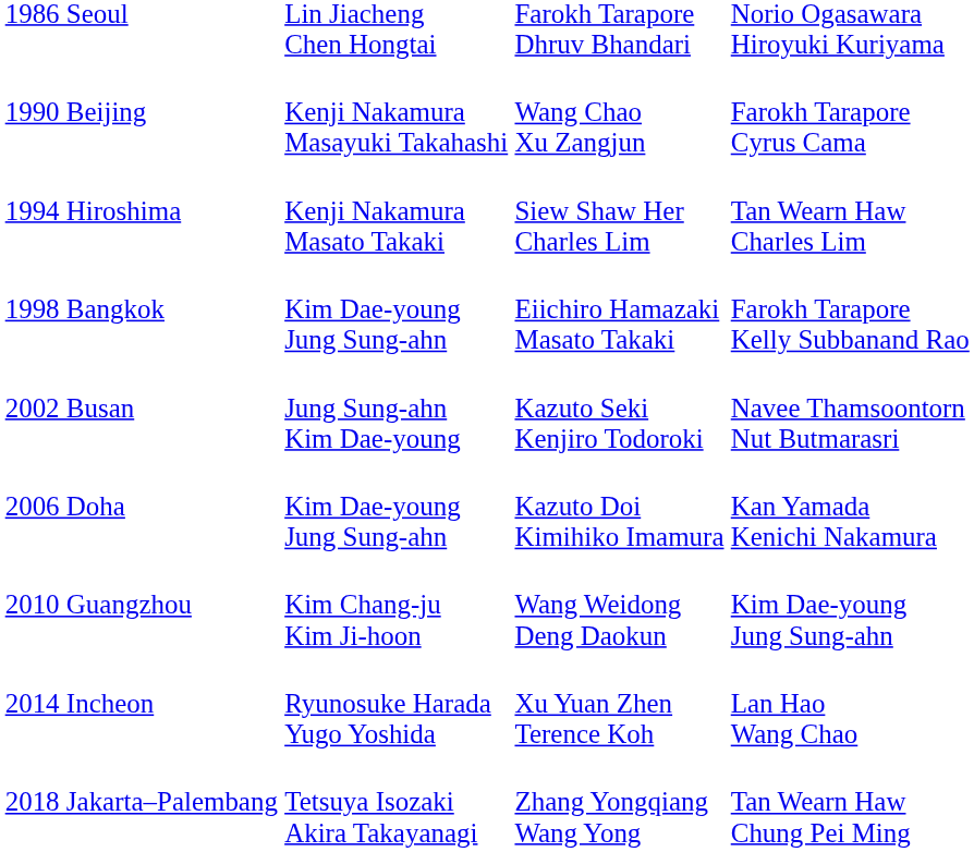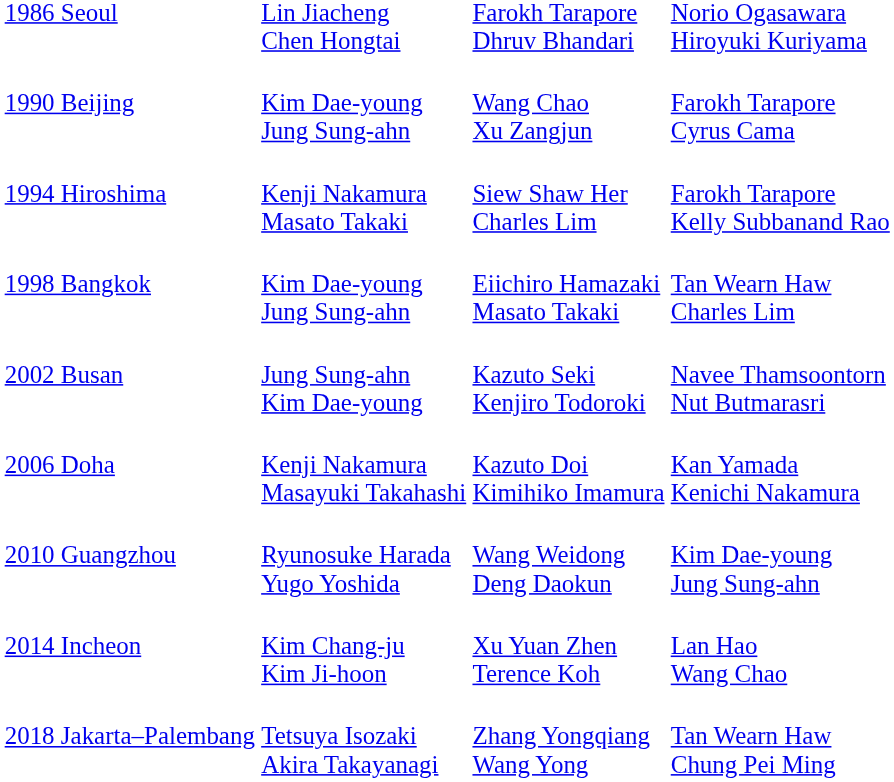 <table>
 <tr>
 <td><a href='#'>1986 Seoul</a></td>
 <td><br><a href='#'>Lin Jiacheng</a><br><a href='#'>Chen Hongtai</a></td>
 <td><br><a href='#'>Farokh Tarapore</a><br><a href='#'>Dhruv Bhandari</a></td>
 <td><br><a href='#'>Norio Ogasawara</a><br><a href='#'>Hiroyuki Kuriyama</a></td>
 </tr>
 <tr>
 <td><a href='#'>1990 Beijing</a></td>
-<td><br><a href='#'>Kenji Nakamura</a><br><a href='#'>Masayuki Takahashi</a></td>
+<td><br><a href='#'>Kim Dae-young</a><br><a href='#'>Jung Sung-ahn</a></td>
 <td><br><a href='#'>Wang Chao</a><br><a href='#'>Xu Zangjun</a></td>
 <td><br><a href='#'>Farokh Tarapore</a><br><a href='#'>Cyrus Cama</a></td>
 </tr>
 <tr>
 <td><a href='#'>1994 Hiroshima</a></td>
 <td><br><a href='#'>Kenji Nakamura</a><br><a href='#'>Masato Takaki</a></td>
 <td><br><a href='#'>Siew Shaw Her</a><br><a href='#'>Charles Lim</a></td>
-<td><br><a href='#'>Tan Wearn Haw</a><br><a href='#'>Charles Lim</a></td>
+<td><br><a href='#'>Farokh Tarapore</a><br><a href='#'>Kelly Subbanand Rao</a></td>
 </tr>
 <tr>
 <td><a href='#'>1998 Bangkok</a></td>
 <td><br><a href='#'>Kim Dae-young</a><br><a href='#'>Jung Sung-ahn</a></td>
 <td><br><a href='#'>Eiichiro Hamazaki</a><br><a href='#'>Masato Takaki</a></td>
-<td><br><a href='#'>Farokh Tarapore</a><br><a href='#'>Kelly Subbanand Rao</a></td>
+<td><br><a href='#'>Tan Wearn Haw</a><br><a href='#'>Charles Lim</a></td>
 </tr>
 <tr>
 <td><a href='#'>2002 Busan</a></td>
 <td><br><a href='#'>Jung Sung-ahn</a><br><a href='#'>Kim Dae-young</a></td>
 <td><br><a href='#'>Kazuto Seki</a><br><a href='#'>Kenjiro Todoroki</a></td>
 <td><br><a href='#'>Navee Thamsoontorn</a><br><a href='#'>Nut Butmarasri</a></td>
 </tr>
 <tr>
 <td><a href='#'>2006 Doha</a></td>
-<td><br><a href='#'>Kim Dae-young</a><br><a href='#'>Jung Sung-ahn</a></td>
+<td><br><a href='#'>Kenji Nakamura</a><br><a href='#'>Masayuki Takahashi</a></td>
 <td><br><a href='#'>Kazuto Doi</a><br><a href='#'>Kimihiko Imamura</a></td>
 <td><br><a href='#'>Kan Yamada</a><br><a href='#'>Kenichi Nakamura</a></td>
 </tr>
 <tr>
 <td><a href='#'>2010 Guangzhou</a></td>
-<td><br><a href='#'>Kim Chang-ju</a><br><a href='#'>Kim Ji-hoon</a></td>
+<td><br><a href='#'>Ryunosuke Harada</a><br><a href='#'>Yugo Yoshida</a></td>
 <td><br><a href='#'>Wang Weidong</a><br><a href='#'>Deng Daokun</a></td>
 <td><br><a href='#'>Kim Dae-young</a><br><a href='#'>Jung Sung-ahn</a></td>
 </tr>
 <tr>
 <td><a href='#'>2014 Incheon</a></td>
-<td><br><a href='#'>Ryunosuke Harada</a><br><a href='#'>Yugo Yoshida</a></td>
+<td><br><a href='#'>Kim Chang-ju</a><br><a href='#'>Kim Ji-hoon</a></td>
 <td><br><a href='#'>Xu Yuan Zhen</a><br><a href='#'>Terence Koh</a></td>
 <td><br><a href='#'>Lan Hao</a><br><a href='#'>Wang Chao</a></td>
 </tr>
 <tr>
 <td><a href='#'>2018 Jakarta–Palembang</a></td>
 <td><br><a href='#'>Tetsuya Isozaki</a><br><a href='#'>Akira Takayanagi</a></td>
 <td><br><a href='#'>Zhang Yongqiang</a><br><a href='#'>Wang Yong</a></td>
 <td><br><a href='#'>Tan Wearn Haw</a><br><a href='#'>Chung Pei Ming</a></td>
 </tr>
 </table>
